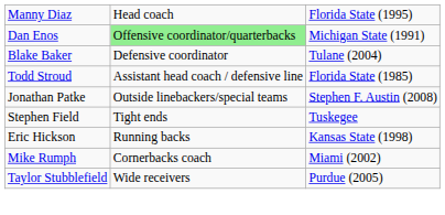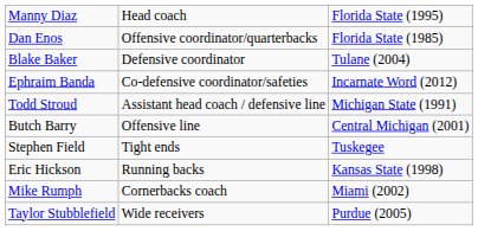 <table class="wikitable">
 <tr>
 <td><a href='#'>Manny Diaz</a></td>
 <td>Head coach</td>
 <td><a href='#'>Florida State</a> (1995)</td>
 </tr>
 <tr>
 <td><a href='#'>Dan Enos</a></td>
-<td style="background: lightgreen;">Offensive coordinator/quarterbacks</td>
-<td><a href='#'>Michigan State</a> (1991)</td>
+<td>Offensive coordinator/quarterbacks</td>
+<td><a href='#'>Florida State</a> (1985)</td>
 </tr>
 <tr>
 <td><a href='#'>Blake Baker</a></td>
 <td>Defensive coordinator</td>
 <td><a href='#'>Tulane</a> (2004)</td>
 </tr>
 <tr>
+<td><a href='#'>Ephraim Banda</a></td>
+<td>Co-defensive coordinator/safeties</td>
+<td><a href='#'>Incarnate Word</a> (2012)</td>
+</tr>
+<tr>
 <td><a href='#'>Todd Stroud</a></td>
 <td>Assistant head coach / defensive line</td>
-<td><a href='#'>Florida State</a> (1985)</td>
+<td><a href='#'>Michigan State</a> (1991)</td>
 </tr>
 <tr>
-<td>Jonathan Patke</td>
-<td>Outside linebackers/special teams</td>
-<td><a href='#'>Stephen F. Austin</a> (2008)</td>
+<td>Butch Barry</td>
+<td>Offensive line</td>
+<td><a href='#'>Central Michigan</a> (2001)</td>
 </tr>
 <tr>
 <td>Stephen Field</td>
 <td>Tight ends</td>
 <td><a href='#'>Tuskegee</a></td>
 </tr>
 <tr>
 <td>Eric Hickson</td>
 <td>Running backs</td>
 <td><a href='#'>Kansas State</a> (1998)</td>
 </tr>
 <tr>
 <td><a href='#'>Mike Rumph</a></td>
 <td>Cornerbacks coach</td>
 <td><a href='#'>Miami</a> (2002)</td>
 </tr>
 <tr>
 <td><a href='#'>Taylor Stubblefield</a></td>
 <td>Wide receivers</td>
 <td><a href='#'>Purdue</a> (2005)</td>
 </tr>
 </table>
